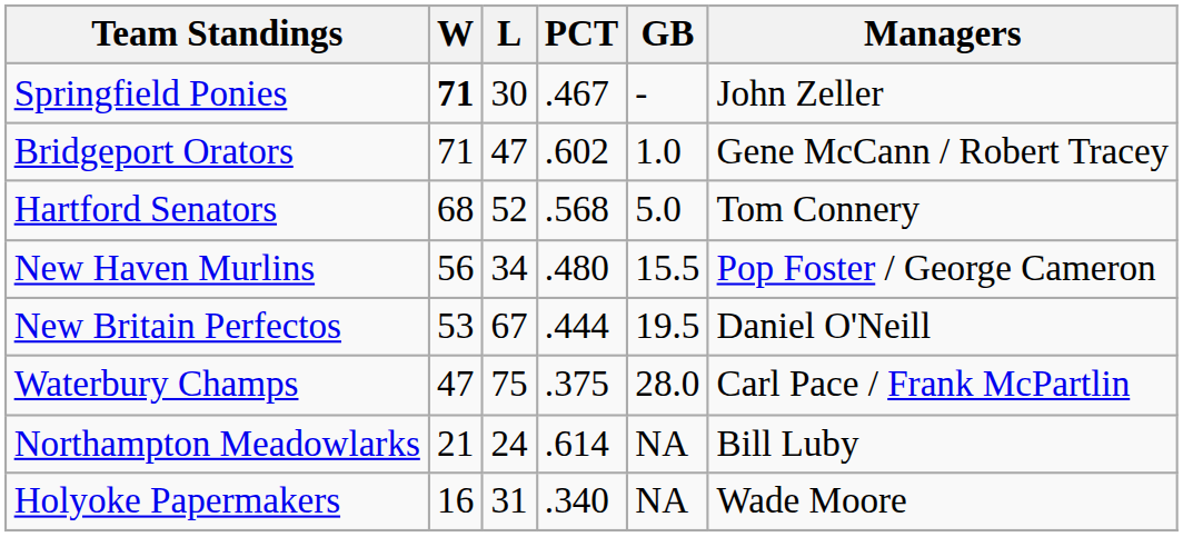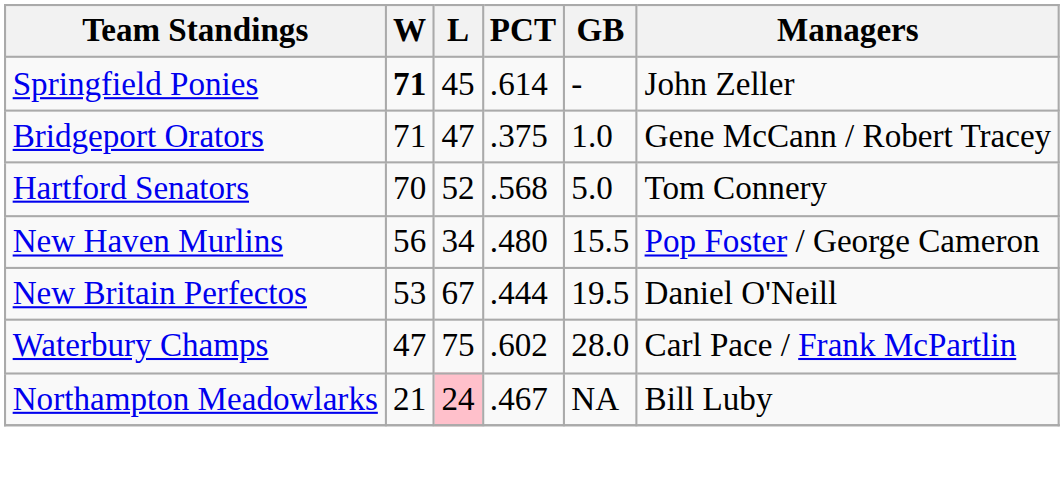 <table class="wikitable">
 <tr>
 <th>Team Standings</th>
 <th>W</th>
 <th>L</th>
 <th>PCT</th>
 <th>GB</th>
 <th>Managers</th>
 </tr>
 <tr>
 <td><a href='#'>Springfield Ponies</a></td>
 <td><strong>71</strong></td>
-<td>30</td>
-<td>.467</td>
+<td>45</td>
+<td>.614</td>
 <td>-</td>
 <td>John Zeller</td>
 </tr>
 <tr>
 <td><a href='#'>Bridgeport Orators</a></td>
 <td>71</td>
 <td>47</td>
-<td>.602</td>
+<td>.375</td>
 <td>1.0</td>
 <td>Gene McCann / Robert Tracey</td>
 </tr>
 <tr>
 <td><a href='#'>Hartford Senators</a></td>
-<td>68</td>
+<td>70</td>
 <td>52</td>
 <td>.568</td>
 <td>5.0</td>
 <td>Tom Connery</td>
 </tr>
 <tr>
 <td><a href='#'>New Haven Murlins</a></td>
 <td>56</td>
 <td>34</td>
 <td>.480</td>
 <td>15.5</td>
 <td><a href='#'>Pop Foster</a> / George Cameron</td>
 </tr>
 <tr>
 <td><a href='#'>New Britain Perfectos</a></td>
 <td>53</td>
 <td>67</td>
 <td>.444</td>
 <td>19.5</td>
 <td>Daniel O'Neill</td>
 </tr>
 <tr>
 <td><a href='#'>Waterbury Champs</a></td>
 <td>47</td>
 <td>75</td>
-<td>.375</td>
+<td>.602</td>
 <td>28.0</td>
 <td>Carl Pace / <a href='#'>Frank McPartlin</a></td>
 </tr>
 <tr>
 <td><a href='#'>Northampton Meadowlarks</a></td>
 <td>21</td>
-<td>24</td>
-<td>.614</td>
+<td style="background: pink;">24</td>
+<td>.467</td>
 <td>NA</td>
 <td>Bill Luby</td>
 </tr>
 <tr>
-<td><a href='#'>Holyoke Papermakers</a></td>
-<td>16</td>
-<td>31</td>
-<td>.340</td>
-<td>NA</td>
-<td>Wade Moore</td>
-</tr>
-<tr>
 </tr>
 </table>
